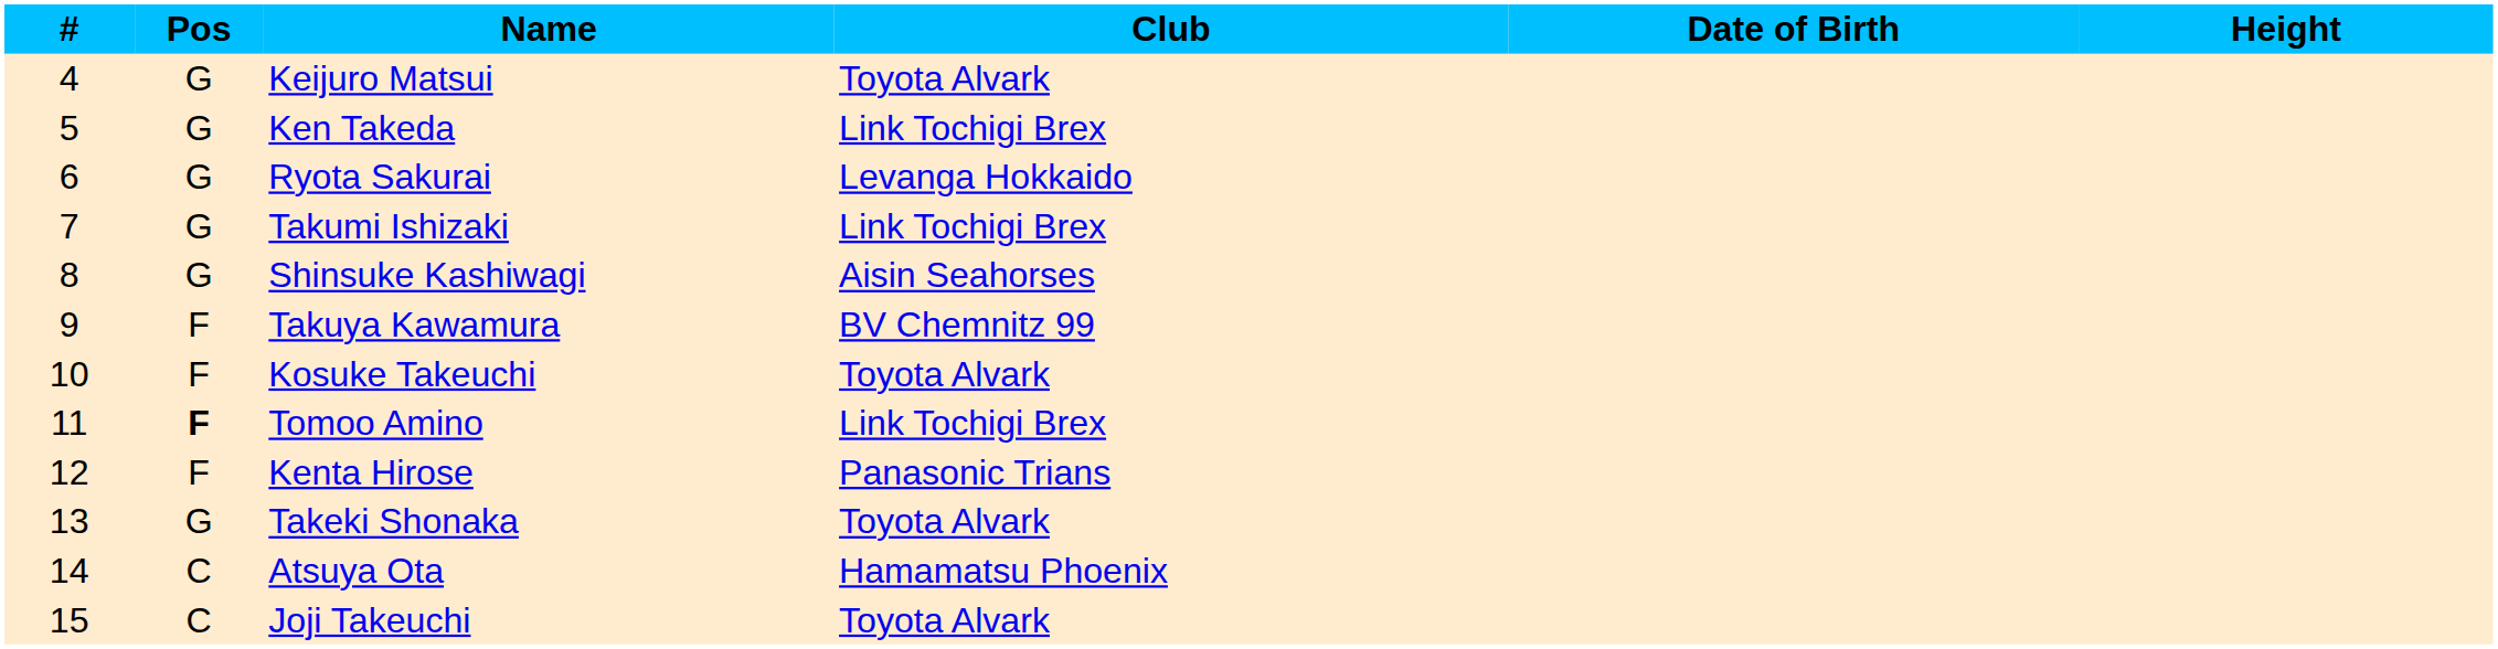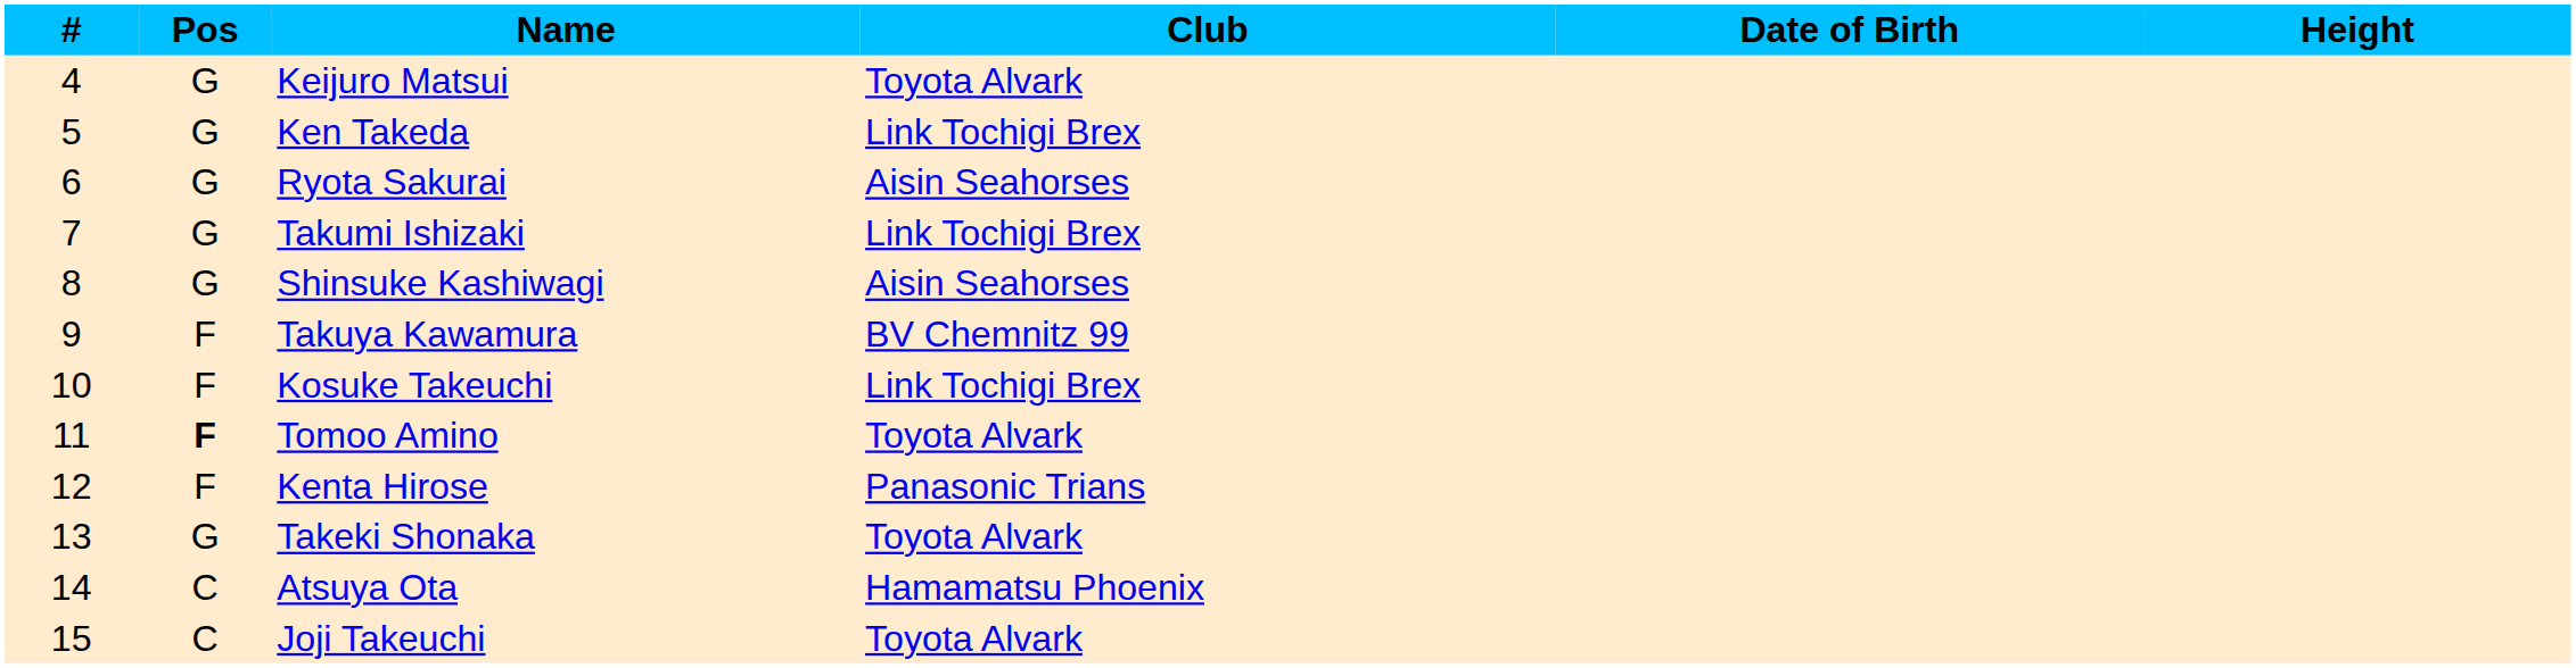 <table border=0 cellpadding=2 cellspacing=0  |- bgcolor=#FFECCE style="text-align:center; font-size:90%;" width=80%>
 <tr bgcolor=#00BFFF>
 <th width=5%>#</th>
 <th width=5%>Pos</th>
 <th width=22%>Name</th>
 <th width=26%>Club</th>
 <th width=22%>Date of Birth</th>
 <th width=16%>Height</th>
 </tr>
 <tr>
 <td>4</td>
 <td>G</td>
 <td align=left><a href='#'>Keijuro Matsui</a></td>
 <td align=left> <a href='#'>Toyota Alvark</a></td>
 <td align=left></td>
 <td></td>
 </tr>
 <tr>
 <td>5</td>
 <td>G</td>
 <td align=left><a href='#'>Ken Takeda</a></td>
 <td align=left> <a href='#'>Link Tochigi Brex</a></td>
 <td align=left></td>
 <td></td>
 </tr>
 <tr>
 <td>6</td>
 <td>G</td>
 <td align=left><a href='#'>Ryota Sakurai</a></td>
-<td align=left> <a href='#'>Levanga Hokkaido</a></td>
+<td align=left> <a href='#'>Aisin Seahorses</a></td>
 <td align=left></td>
 <td></td>
 </tr>
 <tr>
 <td>7</td>
 <td>G</td>
 <td align=left><a href='#'>Takumi Ishizaki</a></td>
 <td align=left> <a href='#'>Link Tochigi Brex</a></td>
 <td align=left></td>
 <td></td>
 </tr>
 <tr>
 <td>8</td>
 <td>G</td>
 <td align=left><a href='#'>Shinsuke Kashiwagi</a></td>
 <td align=left> <a href='#'>Aisin Seahorses</a></td>
 <td align=left></td>
 <td></td>
 </tr>
 <tr>
 <td>9</td>
 <td>F</td>
 <td align=left><a href='#'>Takuya Kawamura</a></td>
 <td align=left> <a href='#'>BV Chemnitz 99</a></td>
 <td align=left></td>
 <td></td>
 </tr>
 <tr>
 <td>10</td>
 <td>F</td>
 <td align=left><a href='#'>Kosuke Takeuchi</a></td>
-<td align=left> <a href='#'>Toyota Alvark</a></td>
+<td align=left> <a href='#'>Link Tochigi Brex</a></td>
 <td align=left></td>
 <td></td>
 </tr>
 <tr>
 <td>11</td>
 <td><strong>F</strong></td>
 <td align=left><a href='#'>Tomoo Amino</a></td>
-<td align=left> <a href='#'>Link Tochigi Brex</a></td>
+<td align=left> <a href='#'>Toyota Alvark</a></td>
 <td align=left></td>
 <td></td>
 </tr>
 <tr>
 <td>12</td>
 <td>F</td>
 <td align=left><a href='#'>Kenta Hirose</a></td>
 <td align=left> <a href='#'>Panasonic Trians</a></td>
 <td align=left></td>
 <td></td>
 </tr>
 <tr>
 <td>13</td>
 <td>G</td>
 <td align=left><a href='#'>Takeki Shonaka</a></td>
 <td align=left> <a href='#'>Toyota Alvark</a></td>
 <td align=left></td>
 <td></td>
 </tr>
 <tr>
 <td>14</td>
 <td>C</td>
 <td align=left><a href='#'>Atsuya Ota</a></td>
 <td align=left> <a href='#'>Hamamatsu Phoenix</a></td>
 <td align=left></td>
 <td></td>
 </tr>
 <tr>
 <td>15</td>
 <td>C</td>
 <td align=left><a href='#'>Joji Takeuchi</a></td>
 <td align=left> <a href='#'>Toyota Alvark</a></td>
 <td align=left></td>
 <td></td>
 </tr>
 </table>
